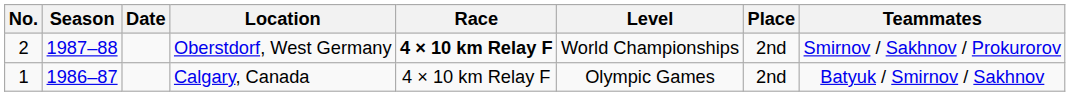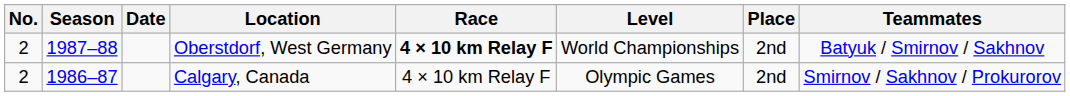 <table class="wikitable sortable" style="text-align: center;">
 <tr>
 <th scope="col">No.</th>
 <th scope="col">Season</th>
 <th scope="col">Date</th>
 <th scope="col">Location</th>
 <th scope="col">Race</th>
 <th scope="col">Level</th>
 <th scope="col">Place</th>
 <th scope="col">Teammates</th>
 </tr>
 <tr>
 <td>2</td>
 <td><a href='#'>1987–88</a></td>
 <td style="text-align: right;"></td>
 <td style="text-align: left;"> <a href='#'>Oberstdorf</a>, West Germany</td>
 <td><strong>4 × 10 km Relay F</strong></td>
 <td>World Championships</td>
 <td>2nd</td>
-<td><a href='#'>Smirnov</a> / <a href='#'>Sakhnov</a>	/ <a href='#'>Prokurorov</a></td>
+<td><a href='#'>Batyuk</a> / <a href='#'>Smirnov</a> / <a href='#'>Sakhnov</a></td>
 </tr>
 <tr>
-<td>1</td>
+<td>2</td>
 <td><a href='#'>1986–87</a></td>
 <td style="text-align: right;"></td>
 <td style="text-align: left;"> <a href='#'>Calgary</a>, Canada</td>
 <td>4 × 10 km Relay F</td>
 <td>Olympic Games</td>
 <td>2nd</td>
-<td><a href='#'>Batyuk</a> / <a href='#'>Smirnov</a> / <a href='#'>Sakhnov</a></td>
+<td><a href='#'>Smirnov</a> / <a href='#'>Sakhnov</a>	/ <a href='#'>Prokurorov</a></td>
 </tr>
 </table>
